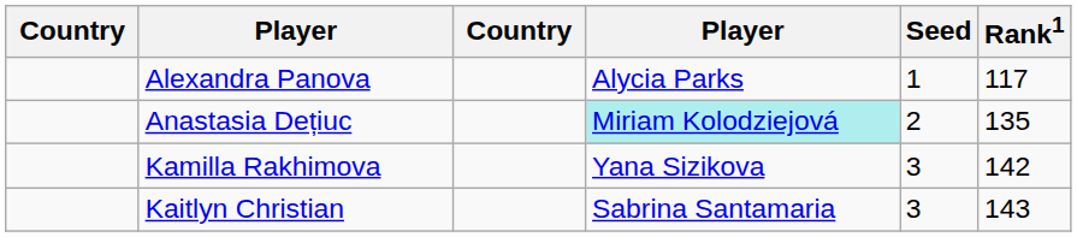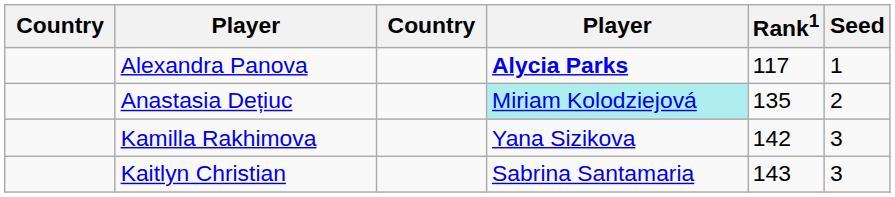 <table class="sortable wikitable">
 <tr>
 <th width="70">Country</th>
 <th width="175">Player</th>
 <th width="70">Country</th>
 <th width="175">Player</th>
+<th>Rank<sup>1</sup></th>
 <th>Seed</th>
-<th>Rank<sup>1</sup></th>
 </tr>
 <tr>
 <td></td>
 <td><a href='#'>Alexandra Panova</a></td>
 <td></td>
-<td><a href='#'>Alycia Parks</a></td>
+<td><strong><a href='#'>Alycia Parks</a></strong></td>
+<td>117</td>
 <td>1</td>
-<td>117</td>
 </tr>
 <tr>
 <td></td>
 <td><a href='#'>Anastasia Dețiuc</a></td>
 <td></td>
 <td style="background: paleturquoise;"><a href='#'>Miriam Kolodziejová</a></td>
+<td>135</td>
 <td>2</td>
-<td>135</td>
 </tr>
 <tr>
 <td></td>
 <td><a href='#'>Kamilla Rakhimova</a></td>
 <td></td>
 <td><a href='#'>Yana Sizikova</a></td>
+<td>142</td>
 <td>3</td>
-<td>142</td>
 </tr>
 <tr>
 <td></td>
 <td><a href='#'>Kaitlyn Christian</a></td>
 <td></td>
 <td><a href='#'>Sabrina Santamaria</a></td>
+<td>143</td>
 <td>3</td>
-<td>143</td>
 </tr>
 </table>
